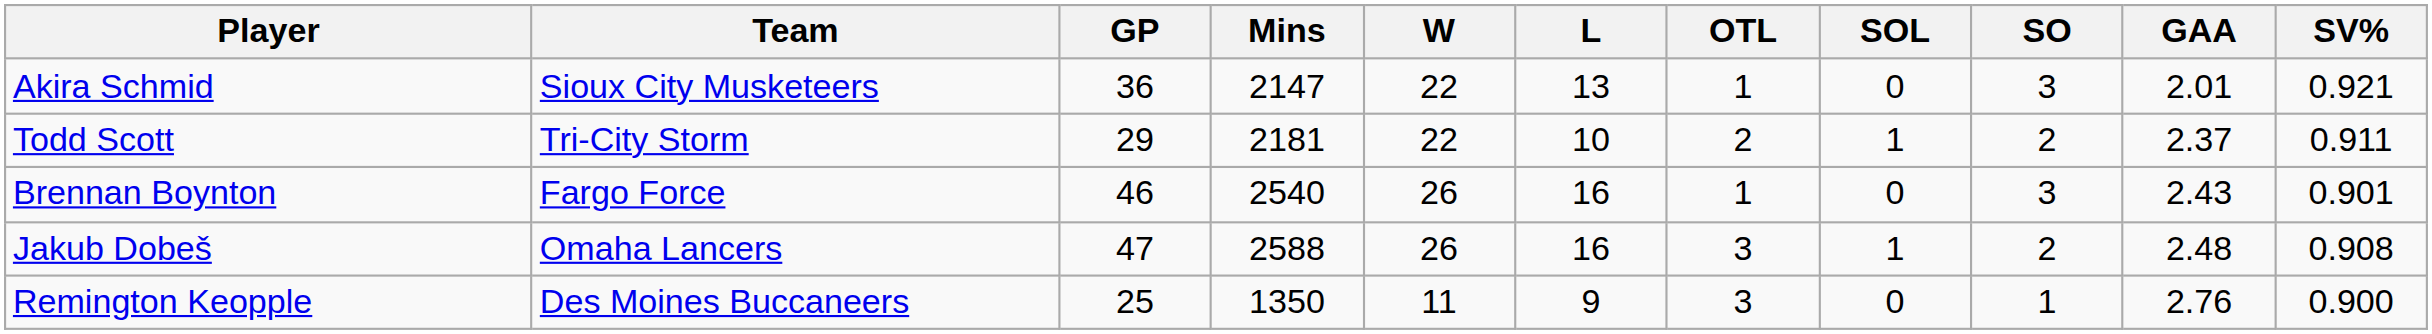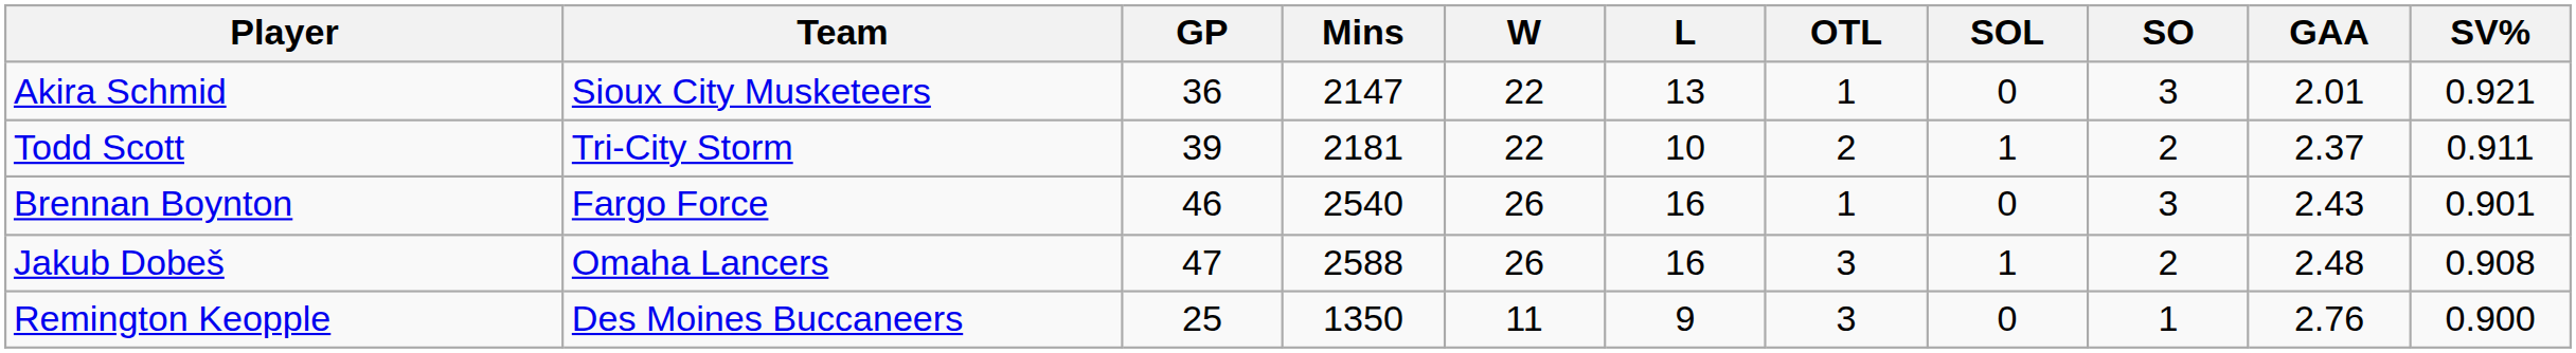 <table class="wikitable sortable" style="text-align: center">
 <tr>
 <td class="unsortable" align=center bgcolor=#F2F2F2 style="width: 15em"><strong>Player</strong></td>
 <th style="width: 15em">Team</th>
 <th style="width: 4em">GP</th>
 <th style="width: 4em">Mins</th>
 <th style="width: 4em">W</th>
 <th style="width: 4em">L</th>
 <th style="width: 4em">OTL</th>
 <th style="width: 4em">SOL</th>
 <th style="width: 4em">SO</th>
 <th style="width: 4em">GAA</th>
 <th style="width: 4em">SV%</th>
 </tr>
 <tr>
 <td align=left><a href='#'>Akira Schmid</a></td>
 <td align=left><a href='#'>Sioux City Musketeers</a></td>
 <td>36</td>
 <td>2147</td>
 <td>22</td>
 <td>13</td>
 <td>1</td>
 <td>0</td>
 <td>3</td>
 <td>2.01</td>
 <td>0.921</td>
 </tr>
 <tr>
 <td align=left><a href='#'>Todd Scott</a></td>
 <td align=left><a href='#'>Tri-City Storm</a></td>
-<td>29</td>
+<td>39</td>
 <td>2181</td>
 <td>22</td>
 <td>10</td>
 <td>2</td>
 <td>1</td>
 <td>2</td>
 <td>2.37</td>
 <td>0.911</td>
 </tr>
 <tr>
 <td align=left><a href='#'>Brennan Boynton</a></td>
 <td align=left><a href='#'>Fargo Force</a></td>
 <td>46</td>
 <td>2540</td>
 <td>26</td>
 <td>16</td>
 <td>1</td>
 <td>0</td>
 <td>3</td>
 <td>2.43</td>
 <td>0.901</td>
 </tr>
 <tr>
 <td align=left><a href='#'>Jakub Dobeš</a></td>
 <td align=left><a href='#'>Omaha Lancers</a></td>
 <td>47</td>
 <td>2588</td>
 <td>26</td>
 <td>16</td>
 <td>3</td>
 <td>1</td>
 <td>2</td>
 <td>2.48</td>
 <td>0.908</td>
 </tr>
 <tr>
 <td align=left><a href='#'>Remington Keopple</a></td>
 <td align=left><a href='#'>Des Moines Buccaneers</a></td>
 <td>25</td>
 <td>1350</td>
 <td>11</td>
 <td>9</td>
 <td>3</td>
 <td>0</td>
 <td>1</td>
 <td>2.76</td>
 <td>0.900</td>
 </tr>
 </table>
